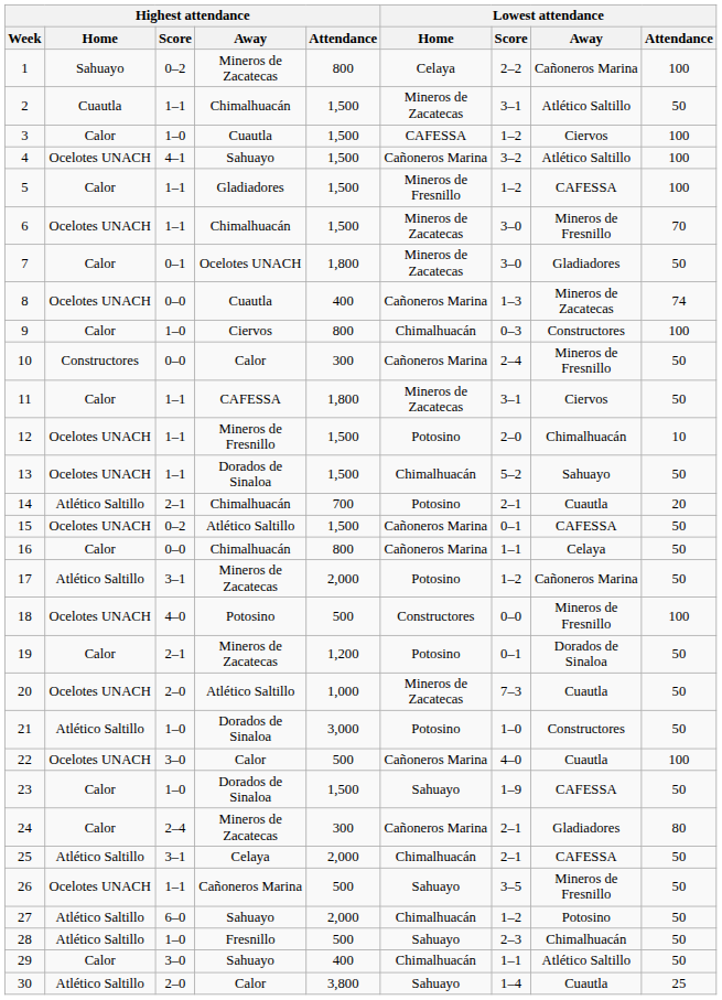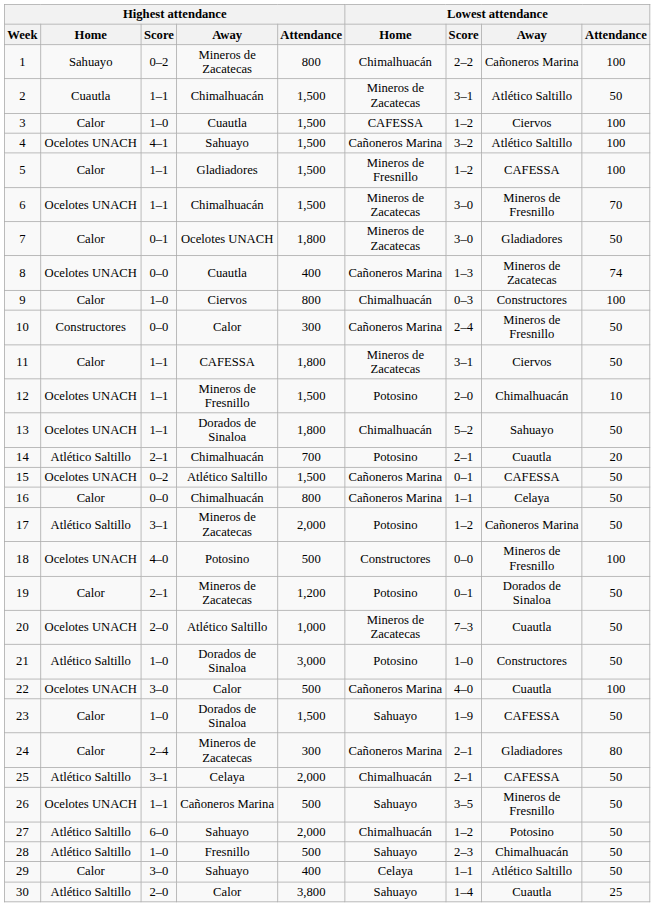 <table class="wikitable" style="text-align:center">
 <tr>
 <th colspan=5>Highest attendance</th>
 <th colspan=4>Lowest attendance</th>
 </tr>
 <tr>
 <th>Week</th>
 <th class="unsortable" width=120>Home</th>
 <th>Score</th>
 <th class="unsortable" width=120>Away</th>
 <th>Attendance</th>
 <th class="unsortable" width=120>Home</th>
 <th>Score</th>
 <th class="unsortable" width=120>Away</th>
 <th>Attendance</th>
 </tr>
 <tr>
 <td>1</td>
 <td>Sahuayo</td>
 <td>0–2</td>
 <td>Mineros de Zacatecas</td>
 <td>800</td>
-<td>Celaya</td>
+<td>Chimalhuacán</td>
 <td>2–2</td>
 <td>Cañoneros Marina</td>
 <td>100</td>
 </tr>
 <tr>
 <td>2</td>
 <td>Cuautla</td>
 <td>1–1</td>
 <td>Chimalhuacán</td>
 <td>1,500</td>
 <td>Mineros de Zacatecas</td>
 <td>3–1</td>
 <td>Atlético Saltillo</td>
 <td>50</td>
 </tr>
 <tr>
 <td>3</td>
 <td>Calor</td>
 <td>1–0</td>
 <td>Cuautla</td>
 <td>1,500</td>
 <td>CAFESSA</td>
 <td>1–2</td>
 <td>Ciervos</td>
 <td>100</td>
 </tr>
 <tr>
 <td>4</td>
 <td>Ocelotes UNACH</td>
 <td>4–1</td>
 <td>Sahuayo</td>
 <td>1,500</td>
 <td>Cañoneros Marina</td>
 <td>3–2</td>
 <td>Atlético Saltillo</td>
 <td>100</td>
 </tr>
 <tr>
 <td>5</td>
 <td>Calor</td>
 <td>1–1</td>
 <td>Gladiadores</td>
 <td>1,500</td>
 <td>Mineros de Fresnillo</td>
 <td>1–2</td>
 <td>CAFESSA</td>
 <td>100</td>
 </tr>
 <tr>
 <td>6</td>
 <td>Ocelotes UNACH</td>
 <td>1–1</td>
 <td>Chimalhuacán</td>
 <td>1,500</td>
 <td>Mineros de Zacatecas</td>
 <td>3–0</td>
 <td>Mineros de Fresnillo</td>
 <td>70</td>
 </tr>
 <tr>
 <td>7</td>
 <td>Calor</td>
 <td>0–1</td>
 <td>Ocelotes UNACH</td>
 <td>1,800</td>
 <td>Mineros de Zacatecas</td>
 <td>3–0</td>
 <td>Gladiadores</td>
 <td>50</td>
 </tr>
 <tr>
 <td>8</td>
 <td>Ocelotes UNACH</td>
 <td>0–0</td>
 <td>Cuautla</td>
 <td>400</td>
 <td>Cañoneros Marina</td>
 <td>1–3</td>
 <td>Mineros de Zacatecas</td>
 <td>74</td>
 </tr>
 <tr>
 <td>9</td>
 <td>Calor</td>
 <td>1–0</td>
 <td>Ciervos</td>
 <td>800</td>
 <td>Chimalhuacán</td>
 <td>0–3</td>
 <td>Constructores</td>
 <td>100</td>
 </tr>
 <tr>
 <td>10</td>
 <td>Constructores</td>
 <td>0–0</td>
 <td>Calor</td>
 <td>300</td>
 <td>Cañoneros Marina</td>
 <td>2–4</td>
 <td>Mineros de Fresnillo</td>
 <td>50</td>
 </tr>
 <tr>
 <td>11</td>
 <td>Calor</td>
 <td>1–1</td>
 <td>CAFESSA</td>
 <td>1,800</td>
 <td>Mineros de Zacatecas</td>
 <td>3–1</td>
 <td>Ciervos</td>
 <td>50</td>
 </tr>
 <tr>
 <td>12</td>
 <td>Ocelotes UNACH</td>
 <td>1–1</td>
 <td>Mineros de Fresnillo</td>
 <td>1,500</td>
 <td>Potosino</td>
 <td>2–0</td>
 <td>Chimalhuacán</td>
 <td>10</td>
 </tr>
 <tr>
 <td>13</td>
 <td>Ocelotes UNACH</td>
 <td>1–1</td>
 <td>Dorados de Sinaloa</td>
-<td>1,500</td>
+<td>1,800</td>
 <td>Chimalhuacán</td>
 <td>5–2</td>
 <td>Sahuayo</td>
 <td>50</td>
 </tr>
 <tr>
 <td>14</td>
 <td>Atlético Saltillo</td>
 <td>2–1</td>
 <td>Chimalhuacán</td>
 <td>700</td>
 <td>Potosino</td>
 <td>2–1</td>
 <td>Cuautla</td>
 <td>20</td>
 </tr>
 <tr>
 <td>15</td>
 <td>Ocelotes UNACH</td>
 <td>0–2</td>
 <td>Atlético Saltillo</td>
 <td>1,500</td>
 <td>Cañoneros Marina</td>
 <td>0–1</td>
 <td>CAFESSA</td>
 <td>50</td>
 </tr>
 <tr>
 <td>16</td>
 <td>Calor</td>
 <td>0–0</td>
 <td>Chimalhuacán</td>
 <td>800</td>
 <td>Cañoneros Marina</td>
 <td>1–1</td>
 <td>Celaya</td>
 <td>50</td>
 </tr>
 <tr>
 <td>17</td>
 <td>Atlético Saltillo</td>
 <td>3–1</td>
 <td>Mineros de Zacatecas</td>
 <td>2,000</td>
 <td>Potosino</td>
 <td>1–2</td>
 <td>Cañoneros Marina</td>
 <td>50</td>
 </tr>
 <tr>
 <td>18</td>
 <td>Ocelotes UNACH</td>
 <td>4–0</td>
 <td>Potosino</td>
 <td>500</td>
 <td>Constructores</td>
 <td>0–0</td>
 <td>Mineros de Fresnillo</td>
 <td>100</td>
 </tr>
 <tr>
 <td>19</td>
 <td>Calor</td>
 <td>2–1</td>
 <td>Mineros de Zacatecas</td>
 <td>1,200</td>
 <td>Potosino</td>
 <td>0–1</td>
 <td>Dorados de Sinaloa</td>
 <td>50</td>
 </tr>
 <tr>
 <td>20</td>
 <td>Ocelotes UNACH</td>
 <td>2–0</td>
 <td>Atlético Saltillo</td>
 <td>1,000</td>
 <td>Mineros de Zacatecas</td>
 <td>7–3</td>
 <td>Cuautla</td>
 <td>50</td>
 </tr>
 <tr>
 <td>21</td>
 <td>Atlético Saltillo</td>
 <td>1–0</td>
 <td>Dorados de Sinaloa</td>
 <td>3,000</td>
 <td>Potosino</td>
 <td>1–0</td>
 <td>Constructores</td>
 <td>50</td>
 </tr>
 <tr>
 <td>22</td>
 <td>Ocelotes UNACH</td>
 <td>3–0</td>
 <td>Calor</td>
 <td>500</td>
 <td>Cañoneros Marina</td>
 <td>4–0</td>
 <td>Cuautla</td>
 <td>100</td>
 </tr>
 <tr>
 <td>23</td>
 <td>Calor</td>
 <td>1–0</td>
 <td>Dorados de Sinaloa</td>
 <td>1,500</td>
 <td>Sahuayo</td>
 <td>1–9</td>
 <td>CAFESSA</td>
 <td>50</td>
 </tr>
 <tr>
 <td>24</td>
 <td>Calor</td>
 <td>2–4</td>
 <td>Mineros de Zacatecas</td>
 <td>300</td>
 <td>Cañoneros Marina</td>
 <td>2–1</td>
 <td>Gladiadores</td>
 <td>80</td>
 </tr>
 <tr>
 <td>25</td>
 <td>Atlético Saltillo</td>
 <td>3–1</td>
 <td>Celaya</td>
 <td>2,000</td>
 <td>Chimalhuacán</td>
 <td>2–1</td>
 <td>CAFESSA</td>
 <td>50</td>
 </tr>
 <tr>
 <td>26</td>
 <td>Ocelotes UNACH</td>
 <td>1–1</td>
 <td>Cañoneros Marina</td>
 <td>500</td>
 <td>Sahuayo</td>
 <td>3–5</td>
 <td>Mineros de Fresnillo</td>
 <td>50</td>
 </tr>
 <tr>
 <td>27</td>
 <td>Atlético Saltillo</td>
 <td>6–0</td>
 <td>Sahuayo</td>
 <td>2,000</td>
 <td>Chimalhuacán</td>
 <td>1–2</td>
 <td>Potosino</td>
 <td>50</td>
 </tr>
 <tr>
 <td>28</td>
 <td>Atlético Saltillo</td>
 <td>1–0</td>
 <td>Fresnillo</td>
 <td>500</td>
 <td>Sahuayo</td>
 <td>2–3</td>
 <td>Chimalhuacán</td>
 <td>50</td>
 </tr>
 <tr>
 <td>29</td>
 <td>Calor</td>
 <td>3–0</td>
 <td>Sahuayo</td>
 <td>400</td>
-<td>Chimalhuacán</td>
+<td>Celaya</td>
 <td>1–1</td>
 <td>Atlético Saltillo</td>
 <td>50</td>
 </tr>
 <tr>
 <td>30</td>
 <td>Atlético Saltillo</td>
 <td>2–0</td>
 <td>Calor</td>
 <td>3,800</td>
 <td>Sahuayo</td>
 <td>1–4</td>
 <td>Cuautla</td>
 <td>25</td>
 </tr>
 </table>
